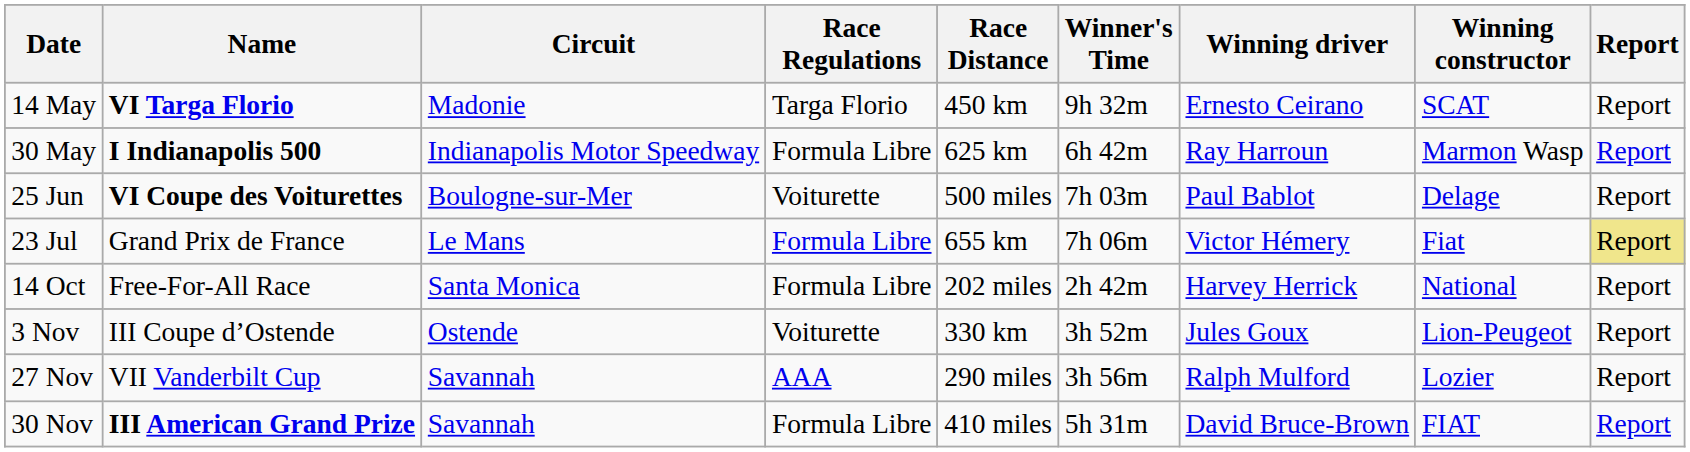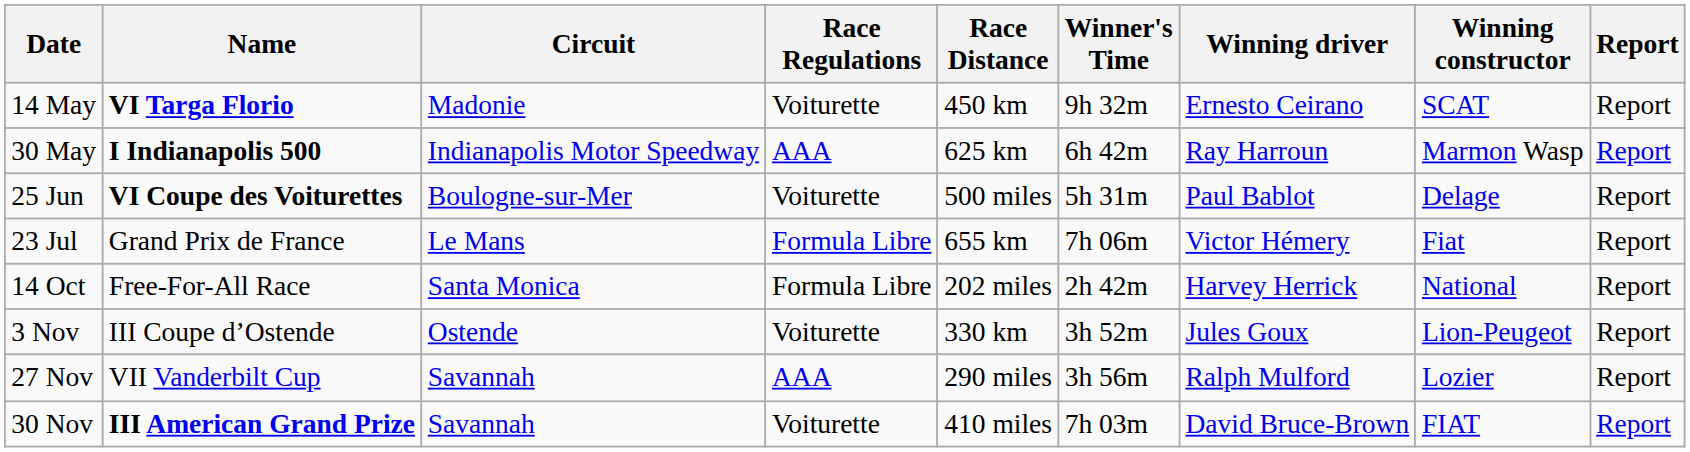 <table class="wikitable" style="font-size:95%">
 <tr>
 <th>Date</th>
 <th>Name</th>
 <th>Circuit</th>
 <th>Race<br>Regulations</th>
 <th>Race<br>Distance</th>
 <th>Winner's<br>Time</th>
 <th>Winning driver</th>
 <th>Winning<br>constructor</th>
 <th>Report</th>
 </tr>
 <tr>
 <td>14 May</td>
 <td> <strong>VI <a href='#'>Targa Florio</a></strong></td>
 <td><a href='#'>Madonie</a></td>
-<td>Targa Florio</td>
+<td>Voiturette</td>
 <td>450 km</td>
 <td>9h 32m</td>
 <td> <a href='#'>Ernesto Ceirano</a></td>
 <td><a href='#'>SCAT</a></td>
 <td>Report</td>
 </tr>
 <tr>
 <td>30 May</td>
 <td> <strong>I Indianapolis 500</strong></td>
 <td><a href='#'>Indianapolis Motor Speedway</a></td>
-<td>Formula Libre</td>
+<td><a href='#'>AAA</a></td>
 <td>625 km</td>
 <td>6h 42m</td>
 <td> <a href='#'>Ray Harroun</a></td>
 <td><a href='#'>Marmon</a> Wasp</td>
 <td><a href='#'>Report</a></td>
 </tr>
 <tr>
 <td>25 Jun</td>
 <td> <strong>VI Coupe des Voiturettes</strong></td>
 <td><a href='#'>Boulogne-sur-Mer</a></td>
 <td>Voiturette</td>
 <td>500 miles</td>
-<td>7h 03m</td>
+<td>5h 31m</td>
 <td> <a href='#'>Paul Bablot</a></td>
 <td><a href='#'>Delage</a></td>
 <td>Report</td>
 </tr>
 <tr>
 <td>23 Jul</td>
 <td> Grand Prix de France</td>
 <td><a href='#'>Le Mans</a></td>
 <td><a href='#'>Formula Libre</a></td>
 <td>655 km</td>
 <td>7h 06m</td>
 <td> <a href='#'>Victor Hémery</a></td>
 <td><a href='#'>Fiat</a></td>
-<td style="background: khaki;">Report</td>
+<td>Report</td>
 </tr>
 <tr>
 <td>14 Oct</td>
 <td> Free-For-All Race</td>
 <td><a href='#'>Santa Monica</a></td>
 <td>Formula Libre</td>
 <td>202 miles</td>
 <td>2h 42m</td>
 <td> <a href='#'>Harvey Herrick</a></td>
 <td><a href='#'>National</a></td>
 <td>Report</td>
 </tr>
 <tr>
 <td>3 Nov</td>
 <td> III Coupe d’Ostende</td>
 <td><a href='#'>Ostende</a></td>
 <td>Voiturette</td>
 <td>330 km</td>
 <td>3h 52m</td>
 <td> <a href='#'>Jules Goux</a></td>
 <td><a href='#'>Lion-Peugeot</a></td>
 <td>Report</td>
 </tr>
 <tr>
 <td>27 Nov</td>
 <td> VII <a href='#'>Vanderbilt Cup</a></td>
 <td><a href='#'>Savannah</a></td>
 <td><a href='#'>AAA</a></td>
 <td>290 miles</td>
 <td>3h 56m</td>
 <td> <a href='#'>Ralph Mulford</a></td>
 <td><a href='#'>Lozier</a></td>
 <td>Report</td>
 </tr>
 <tr>
 <td>30 Nov</td>
 <td> <strong>III <a href='#'>American Grand Prize</a></strong></td>
 <td><a href='#'>Savannah</a></td>
-<td>Formula Libre</td>
+<td>Voiturette</td>
 <td>410 miles</td>
-<td>5h 31m</td>
+<td>7h 03m</td>
 <td> <a href='#'>David Bruce-Brown</a></td>
 <td><a href='#'>FIAT</a></td>
 <td><a href='#'>Report</a></td>
 </tr>
 </table>
